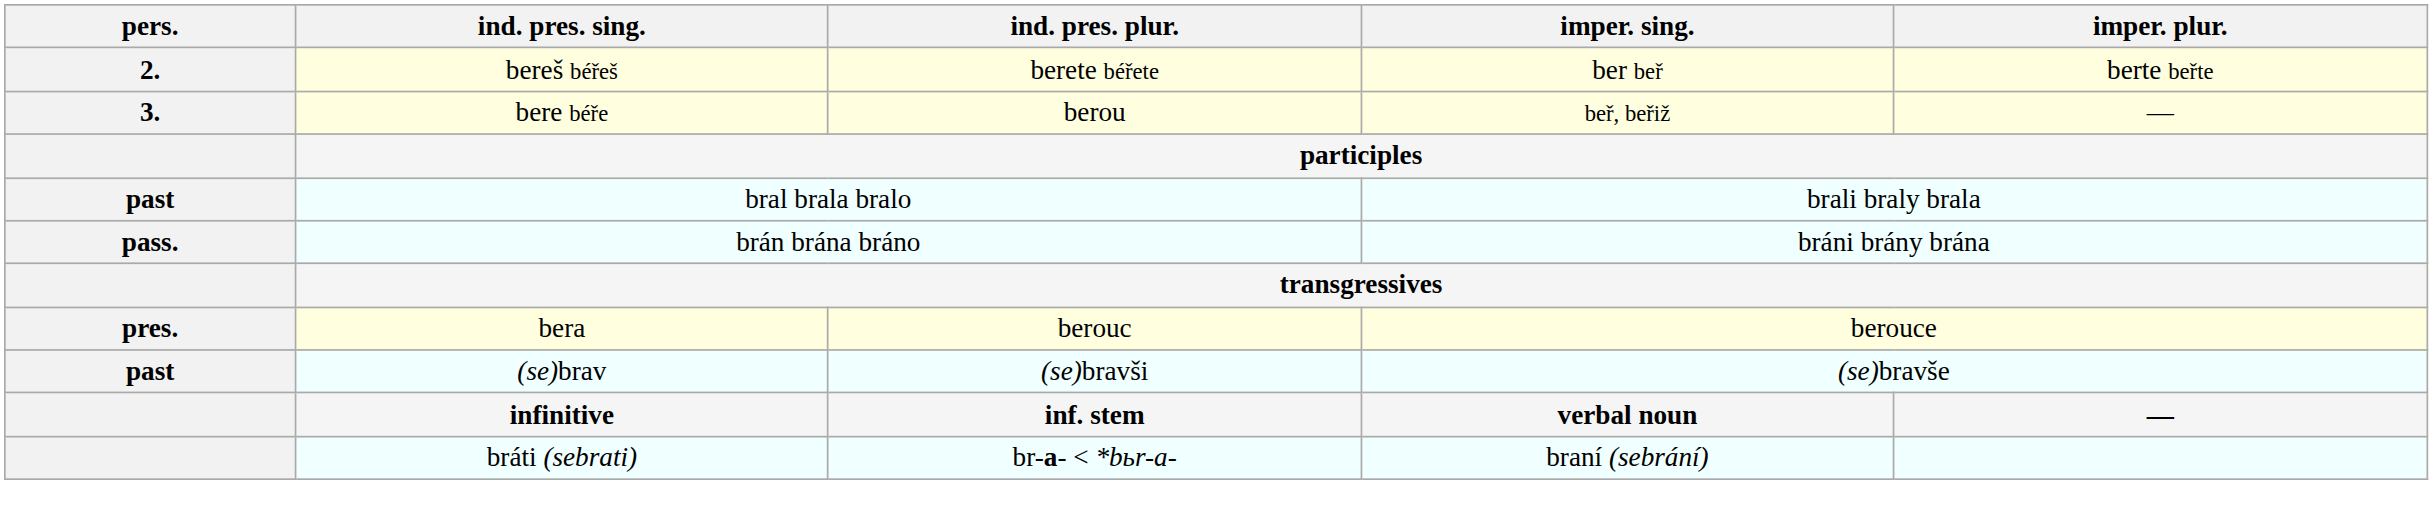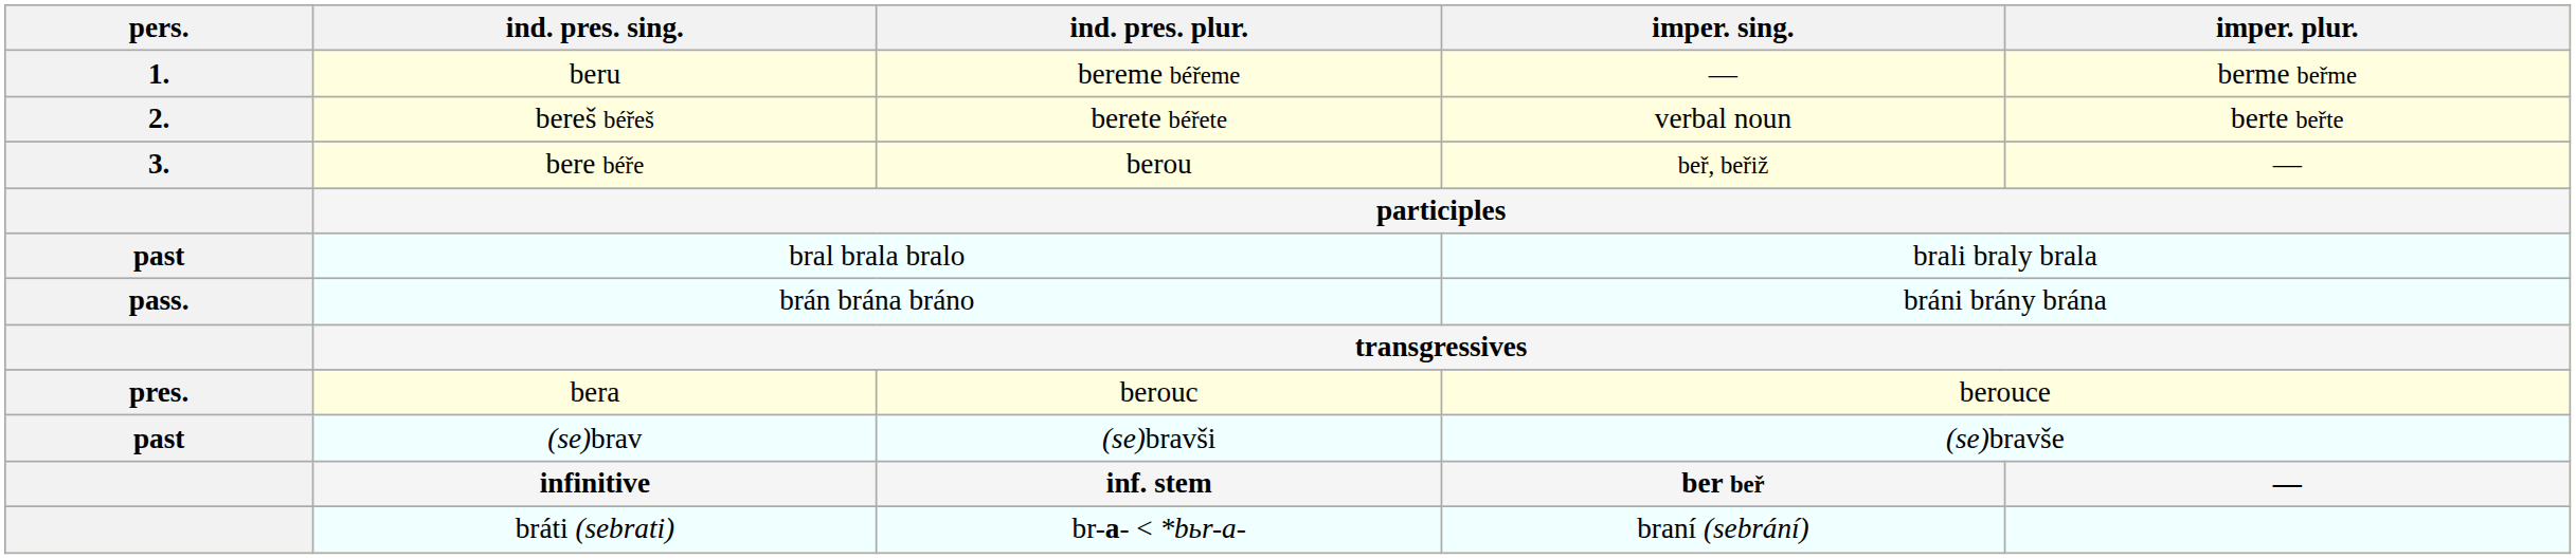 <table class="wikitable" border="1" width=90% style="text-align:center; background:lightyellow">
 <tr>
 <th>pers.</th>
 <th width=22%>ind. pres. sing.</th>
 <th width=22%>ind. pres. plur.</th>
 <th width=22%>imper. sing.</th>
 <th width=22%>imper. plur.</th>
 </tr>
 <tr>
+<th>1.</th>
+<td>beru</td>
+<td>bereme <small>béřeme</small></td>
+<td>—</td>
+<td>berme <small>beřme</small></td>
+</tr>
+<tr>
 <th>2.</th>
 <td>bereš <small>béřeš</small></td>
 <td>berete <small>béřete</small></td>
-<td>ber <small>beř</small></td>
+<td>verbal noun</td>
 <td>berte <small>beřte</small></td>
 </tr>
 <tr>
 <th>3.</th>
 <td>bere <small>béře</small></td>
 <td>berou</td>
 <td><small>beř, beřiž</small></td>
 <td>—</td>
 </tr>
 <tr style="font-weight:bold; background:whitesmoke">
 <th> </th>
 <td colspan=4>participles</td>
 </tr>
 <tr style="background:azure">
 <th>past</th>
 <td colspan=2>bral brala bralo</td>
 <td colspan=2>brali braly brala</td>
 </tr>
 <tr style="background:azure">
 <th>pass.</th>
 <td colspan=2>brán brána bráno</td>
 <td colspan=2>bráni brány brána</td>
 </tr>
 <tr style="font-weight:bold; background:whitesmoke">
 <th> </th>
 <td colspan=4>transgressives</td>
 </tr>
 <tr>
 <th>pres.</th>
 <td>bera</td>
 <td>berouc</td>
 <td colspan=2>berouce</td>
 </tr>
 <tr style="background:azure">
 <th>past</th>
 <td><em>(se)</em>brav</td>
 <td><em>(se)</em>bravši</td>
 <td colspan=2><em>(se)</em>bravše</td>
 </tr>
 <tr style="font-weight:bold; background:whitesmoke">
 <th> </th>
 <td>infinitive</td>
 <td>inf. stem</td>
-<td>verbal noun</td>
+<td>ber <small>beř</small></td>
 <td>—</td>
 </tr>
 <tr style="background:azure">
 <th> </th>
 <td>bráti <em>(sebrati)</em></td>
 <td>br-<strong>a</strong>- < <em>*bьr-a-</em></td>
 <td>braní <em>(sebrání)</em></td>
 <td></td>
 </tr>
 </table>
